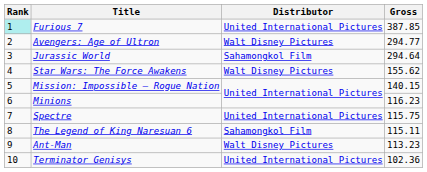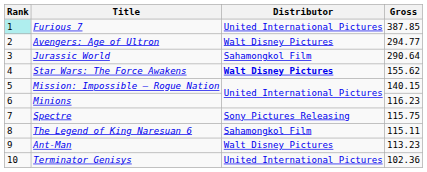 <table class="wikitable sortable" style="margin:auto; margin:auto;">
 <tr>
 <th>Rank</th>
 <th>Title</th>
 <th>Distributor</th>
 <th>Gross<br></th>
 </tr>
 <tr>
 <td style="background: paleturquoise;">1</td>
 <td><em><a href='#'>Furious 7</a></em></td>
 <td><a href='#'>United International Pictures</a></td>
 <td style="text-align:center;">387.85</td>
 </tr>
 <tr>
 <td>2</td>
 <td><em><a href='#'>Avengers: Age of Ultron</a></em></td>
 <td><a href='#'>Walt Disney Pictures</a></td>
 <td style="text-align:center;">294.77</td>
 </tr>
 <tr>
 <td>3</td>
 <td><em><a href='#'>Jurassic World</a></em></td>
 <td><a href='#'>Sahamongkol Film</a></td>
-<td style="text-align:center;">294.64</td>
+<td style="text-align:center;">290.64</td>
 </tr>
 <tr>
 <td>4</td>
 <td><em><a href='#'>Star Wars: The Force Awakens</a></em></td>
-<td><a href='#'>Walt Disney Pictures</a></td>
+<td><strong><a href='#'>Walt Disney Pictures</a></strong></td>
 <td style="text-align:center;">155.62</td>
 </tr>
 <tr>
 <td>5</td>
 <td><em><a href='#'>Mission: Impossible – Rogue Nation</a></em></td>
 <td rowspan=2><a href='#'>United International Pictures</a></td>
 <td style="text-align:center;">140.15</td>
 </tr>
 <tr>
 <td>6</td>
 <td><em><a href='#'>Minions</a></em></td>
 <td style="text-align:center;">116.23</td>
 </tr>
 <tr>
 <td>7</td>
 <td><em><a href='#'>Spectre</a></em></td>
-<td><a href='#'>United International Pictures</a></td>
+<td><a href='#'>Sony Pictures Releasing</a></td>
 <td style="text-align:center;">115.75</td>
 </tr>
 <tr>
 <td>8</td>
 <td><em><a href='#'>The Legend of King Naresuan 6</a></em></td>
 <td><a href='#'>Sahamongkol Film</a></td>
 <td style="text-align:center;">115.11</td>
 </tr>
 <tr>
 <td>9</td>
 <td><em><a href='#'>Ant-Man</a></em></td>
 <td><a href='#'>Walt Disney Pictures</a></td>
 <td style="text-align:center;">113.23</td>
 </tr>
 <tr>
 <td>10</td>
 <td><em><a href='#'>Terminator Genisys</a></em></td>
 <td><a href='#'>United International Pictures</a></td>
 <td style="text-align:center;">102.36</td>
 </tr>
 </table>
